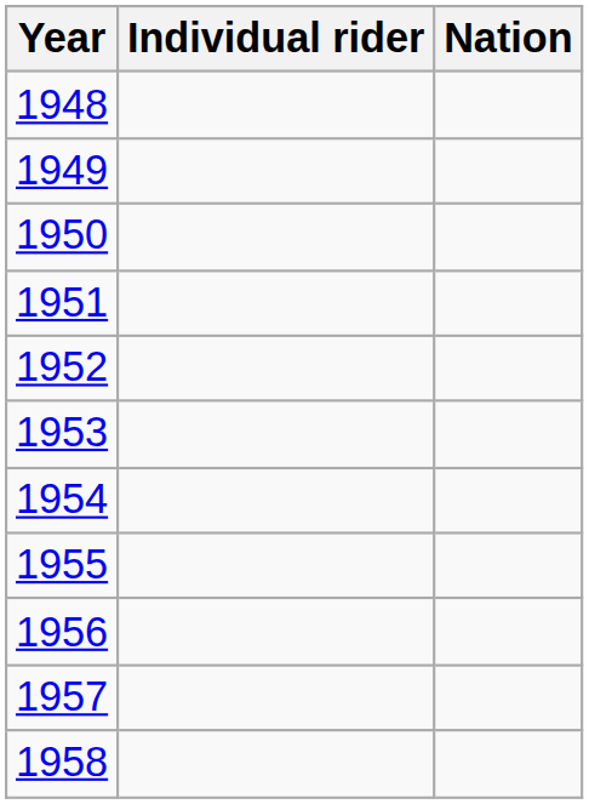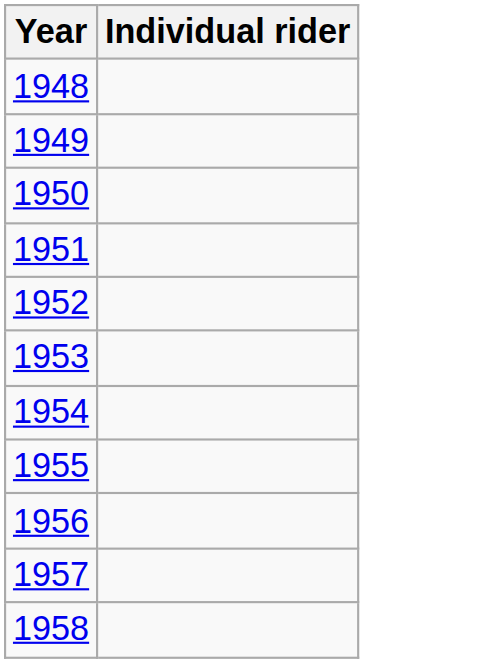 <table class="wikitable">
 <tr>
 <th>Year</th>
 <th>Individual rider</th>
-<th>Nation</th>
 </tr>
 <tr>
 <td><a href='#'>1948</a></td>
-<td></td>
 <td></td>
 </tr>
 <tr>
 <td><a href='#'>1949</a></td>
 <td></td>
-<td></td>
 </tr>
 <tr>
 <td><a href='#'>1950</a></td>
-<td></td>
 <td></td>
 </tr>
 <tr>
 <td><a href='#'>1951</a></td>
 <td></td>
-<td></td>
 </tr>
 <tr>
 <td><a href='#'>1952</a></td>
-<td></td>
 <td></td>
 </tr>
 <tr>
 <td><a href='#'>1953</a></td>
 <td></td>
-<td></td>
 </tr>
 <tr>
 <td><a href='#'>1954</a></td>
-<td></td>
 <td></td>
 </tr>
 <tr>
 <td><a href='#'>1955</a></td>
 <td></td>
-<td></td>
 </tr>
 <tr>
 <td><a href='#'>1956</a></td>
-<td></td>
 <td></td>
 </tr>
 <tr>
 <td><a href='#'>1957</a></td>
 <td></td>
-<td></td>
 </tr>
 <tr>
 <td><a href='#'>1958</a></td>
 <td></td>
-<td></td>
 </tr>
 </table>
